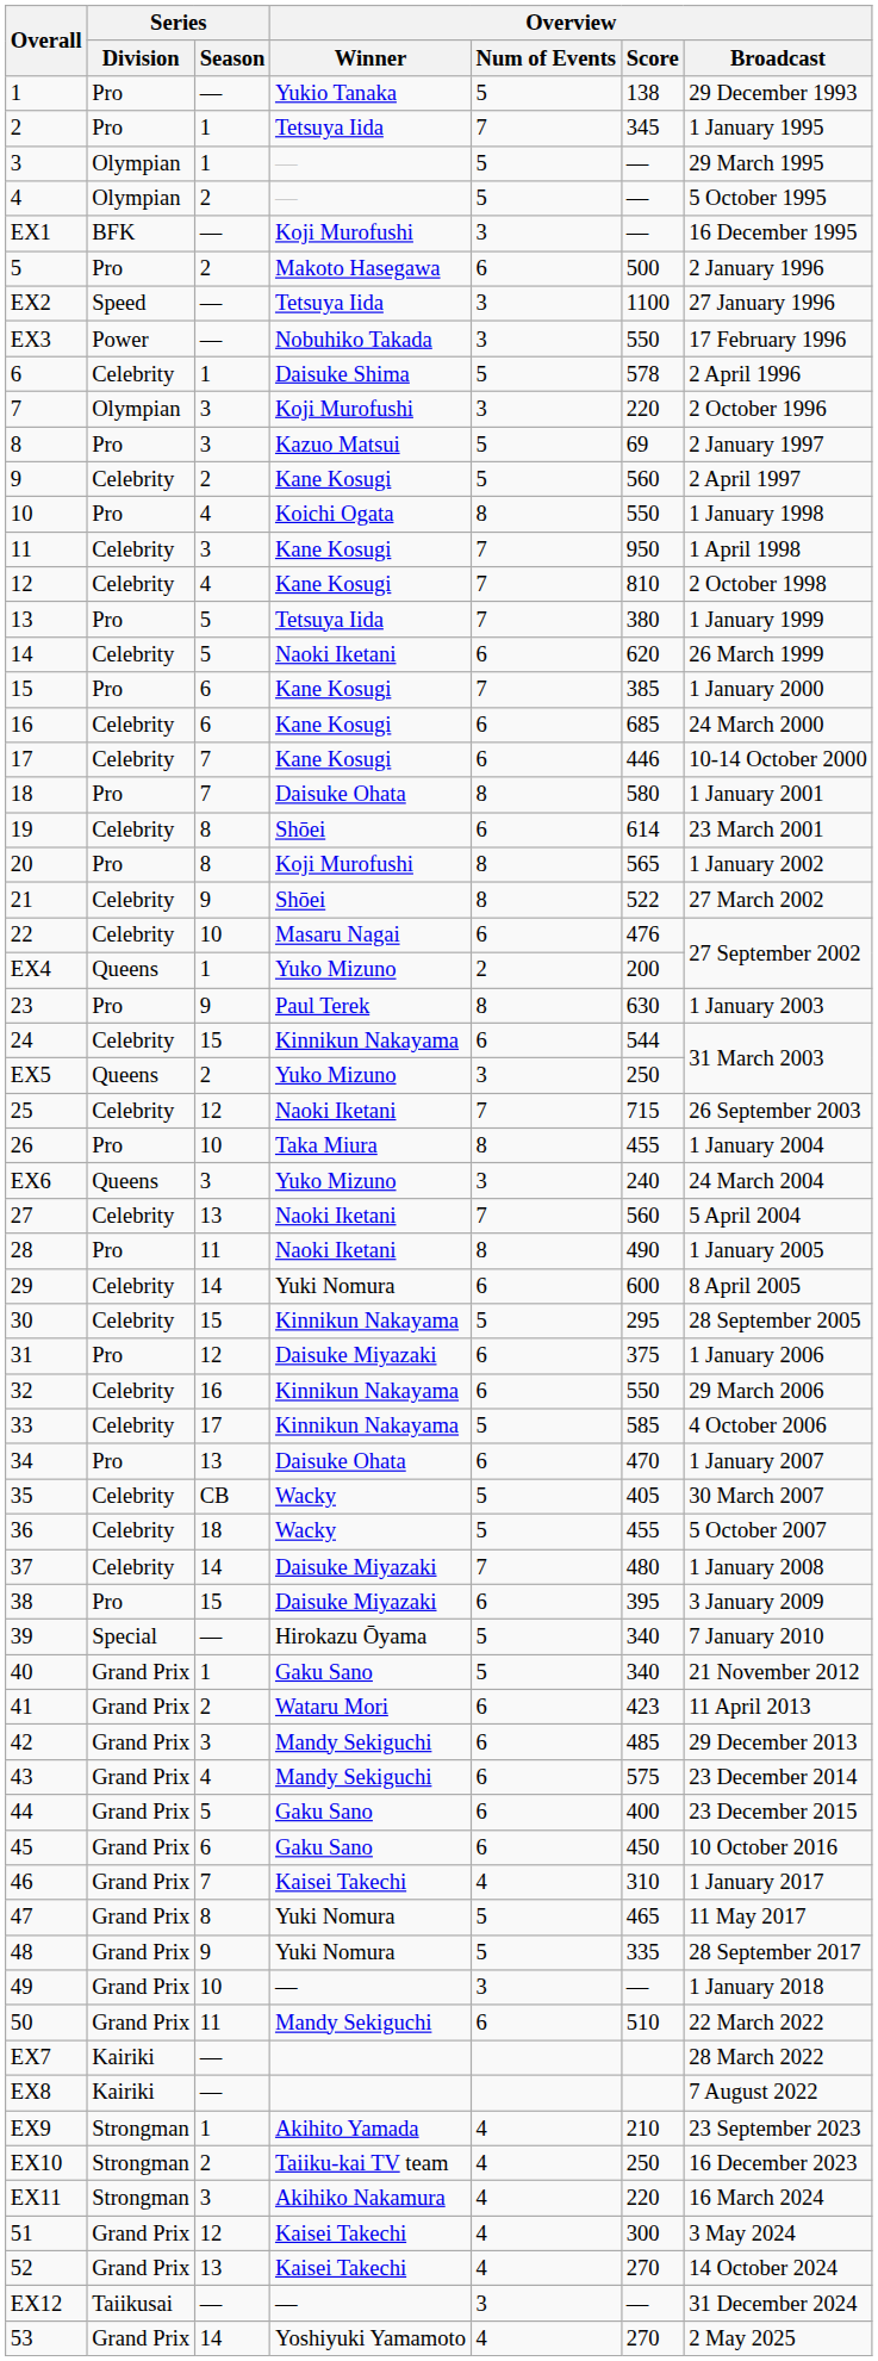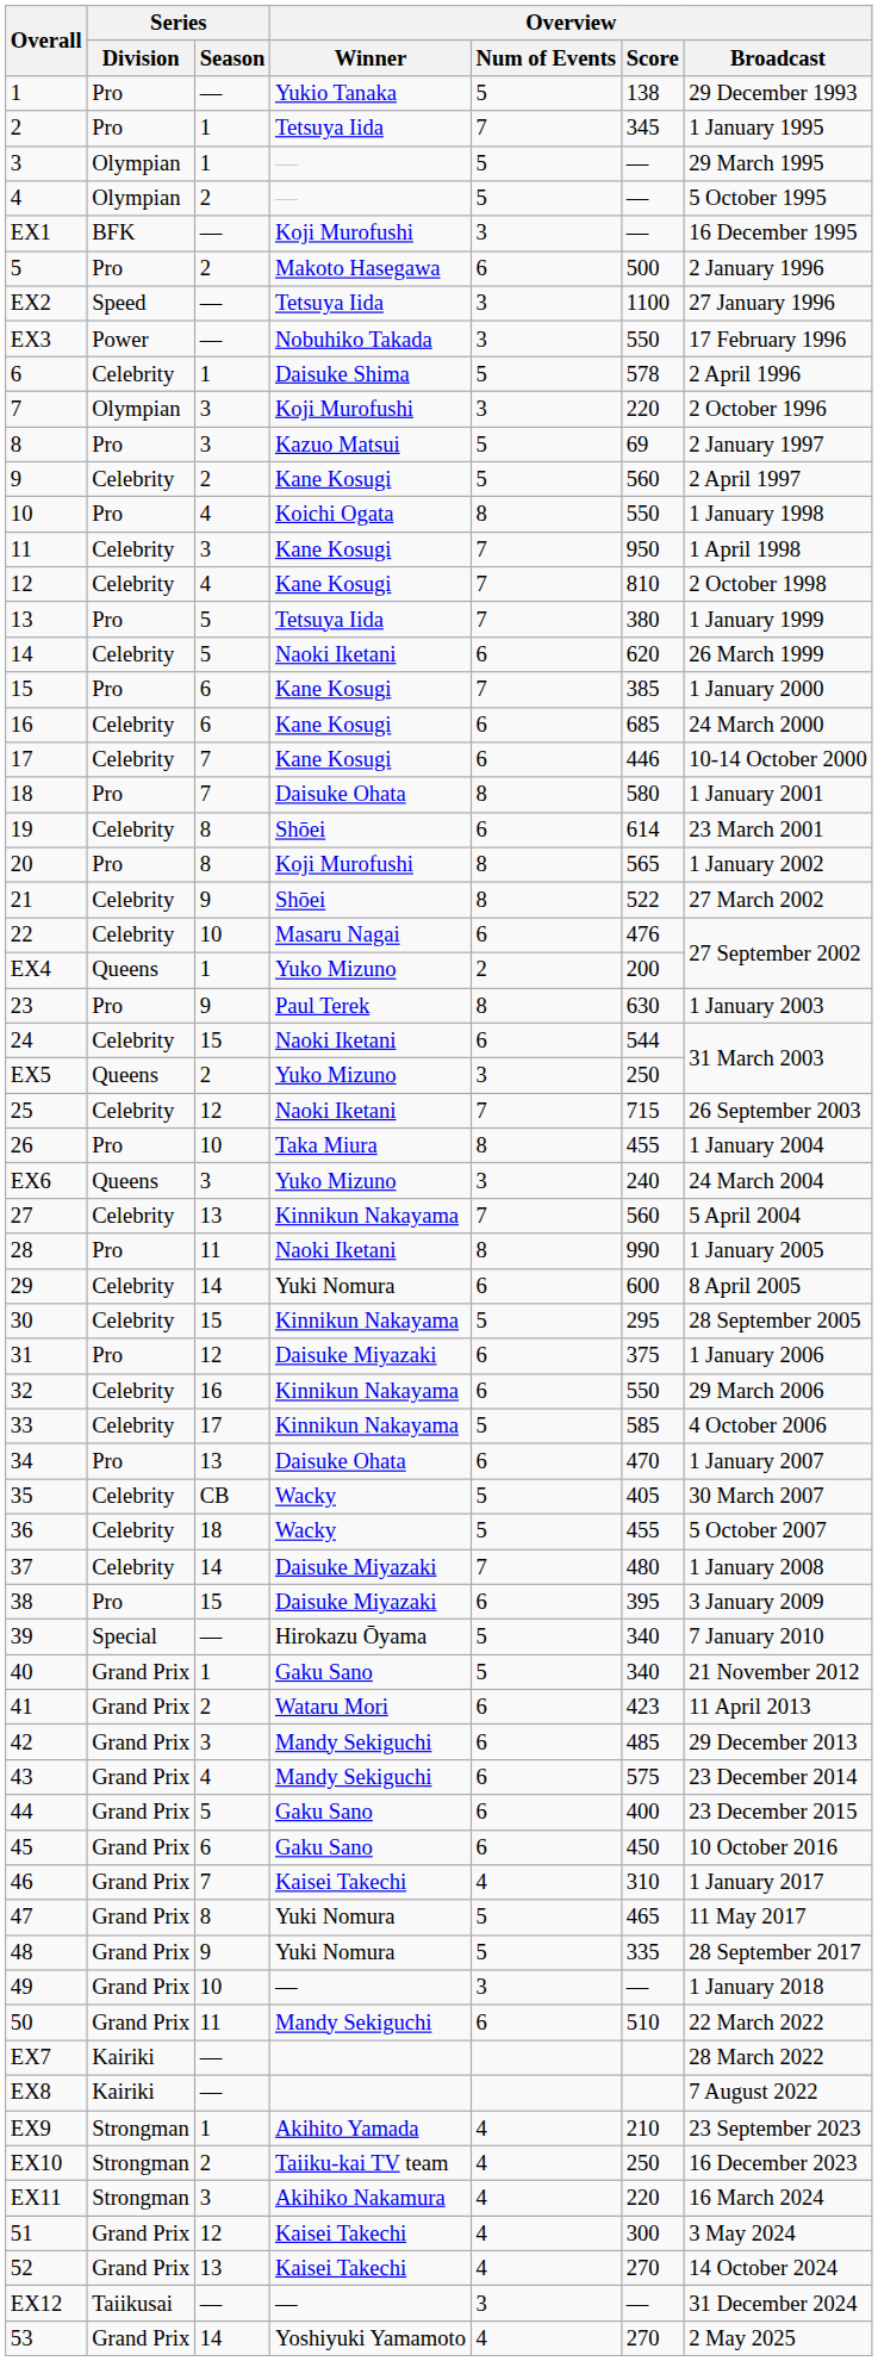 <table class="wikitable sortable defaultcenter">
 <tr>
 <th rowspan="2">Overall</th>
 <th colspan="2">Series</th>
 <th colspan="4">Overview</th>
 </tr>
 <tr>
 <th>Division</th>
 <th>Season</th>
 <th>Winner</th>
 <th>Num of Events</th>
 <th>Score</th>
 <th>Broadcast</th>
 </tr>
 <tr>
 <td>1</td>
 <td>Pro</td>
 <td>—</td>
 <td><a href='#'>Yukio Tanaka</a></td>
 <td>5</td>
 <td>138</td>
 <td>29 December 1993</td>
 </tr>
 <tr>
 <td>2</td>
 <td>Pro</td>
 <td>1</td>
 <td><a href='#'>Tetsuya Iida</a></td>
 <td>7</td>
 <td>345</td>
 <td>1 January 1995</td>
 </tr>
 <tr>
 <td>3</td>
 <td>Olympian</td>
 <td>1</td>
 <td style="color:#ccc">—</td>
 <td>5</td>
 <td>—</td>
 <td>29 March 1995</td>
 </tr>
 <tr>
 <td>4</td>
 <td>Olympian</td>
 <td>2</td>
 <td style="color:#ccc">—</td>
 <td>5</td>
 <td>—</td>
 <td>5 October 1995</td>
 </tr>
 <tr>
 <td>EX1</td>
 <td>BFK</td>
 <td>—</td>
 <td><a href='#'>Koji Murofushi</a></td>
 <td>3</td>
 <td>—</td>
 <td>16 December 1995</td>
 </tr>
 <tr>
 <td>5</td>
 <td>Pro</td>
 <td>2</td>
 <td><a href='#'>Makoto Hasegawa</a></td>
 <td>6</td>
 <td>500</td>
 <td>2 January 1996</td>
 </tr>
 <tr>
 <td>EX2</td>
 <td>Speed</td>
 <td>—</td>
 <td><a href='#'>Tetsuya Iida</a></td>
 <td>3</td>
 <td>1100</td>
 <td>27 January 1996</td>
 </tr>
 <tr>
 <td>EX3</td>
 <td>Power</td>
 <td>—</td>
 <td><a href='#'>Nobuhiko Takada</a></td>
 <td>3</td>
 <td>550</td>
 <td>17 February 1996</td>
 </tr>
 <tr>
 <td>6</td>
 <td>Celebrity</td>
 <td>1</td>
 <td><a href='#'>Daisuke Shima</a></td>
 <td>5</td>
 <td>578</td>
 <td>2 April 1996</td>
 </tr>
 <tr>
 <td>7</td>
 <td>Olympian</td>
 <td>3</td>
 <td style="color:#ccc"><a href='#'>Koji Murofushi</a></td>
 <td>3</td>
 <td>220</td>
 <td>2 October 1996</td>
 </tr>
 <tr>
 <td>8</td>
 <td>Pro</td>
 <td>3</td>
 <td><a href='#'>Kazuo Matsui</a></td>
 <td>5</td>
 <td>69</td>
 <td>2 January 1997</td>
 </tr>
 <tr>
 <td>9</td>
 <td>Celebrity</td>
 <td>2</td>
 <td><a href='#'>Kane Kosugi</a></td>
 <td>5</td>
 <td>560</td>
 <td>2 April 1997</td>
 </tr>
 <tr>
 <td>10</td>
 <td>Pro</td>
 <td>4</td>
 <td><a href='#'>Koichi Ogata</a></td>
 <td>8</td>
 <td>550</td>
 <td>1 January 1998</td>
 </tr>
 <tr>
 <td>11</td>
 <td>Celebrity</td>
 <td>3</td>
 <td><a href='#'>Kane Kosugi</a></td>
 <td>7</td>
 <td>950</td>
 <td>1 April 1998</td>
 </tr>
 <tr>
 <td>12</td>
 <td>Celebrity</td>
 <td>4</td>
 <td><a href='#'>Kane Kosugi</a></td>
 <td>7</td>
 <td>810</td>
 <td>2 October 1998</td>
 </tr>
 <tr>
 <td>13</td>
 <td>Pro</td>
 <td>5</td>
 <td><a href='#'>Tetsuya Iida</a></td>
 <td>7</td>
 <td>380</td>
 <td>1 January 1999</td>
 </tr>
 <tr>
 <td>14</td>
 <td>Celebrity</td>
 <td>5</td>
 <td><a href='#'>Naoki Iketani</a></td>
 <td>6</td>
 <td>620</td>
 <td>26 March 1999</td>
 </tr>
 <tr>
 <td>15</td>
 <td>Pro</td>
 <td>6</td>
 <td><a href='#'>Kane Kosugi</a></td>
 <td>7</td>
 <td>385</td>
 <td>1 January 2000</td>
 </tr>
 <tr>
 <td>16</td>
 <td>Celebrity</td>
 <td>6</td>
 <td><a href='#'>Kane Kosugi</a></td>
 <td>6</td>
 <td>685</td>
 <td>24 March 2000</td>
 </tr>
 <tr>
 <td>17</td>
 <td>Celebrity</td>
 <td>7</td>
 <td><a href='#'>Kane Kosugi</a></td>
 <td>6</td>
 <td>446</td>
 <td>10-14 October 2000</td>
 </tr>
 <tr>
 <td>18</td>
 <td>Pro</td>
 <td>7</td>
 <td><a href='#'>Daisuke Ohata</a></td>
 <td>8</td>
 <td>580</td>
 <td>1 January 2001</td>
 </tr>
 <tr>
 <td>19</td>
 <td>Celebrity</td>
 <td>8</td>
 <td><a href='#'>Shōei</a></td>
 <td>6</td>
 <td>614</td>
 <td>23 March 2001</td>
 </tr>
 <tr>
 <td>20</td>
 <td>Pro</td>
 <td>8</td>
 <td><a href='#'>Koji Murofushi</a></td>
 <td>8</td>
 <td>565</td>
 <td>1 January 2002</td>
 </tr>
 <tr>
 <td>21</td>
 <td>Celebrity</td>
 <td>9</td>
 <td><a href='#'>Shōei</a></td>
 <td>8</td>
 <td>522</td>
 <td>27 March 2002</td>
 </tr>
 <tr>
 <td>22</td>
 <td>Celebrity</td>
 <td>10</td>
 <td><a href='#'>Masaru Nagai</a></td>
 <td>6</td>
 <td>476</td>
 <td rowspan="2">27 September 2002</td>
 </tr>
 <tr>
 <td>EX4</td>
 <td>Queens</td>
 <td>1</td>
 <td><a href='#'>Yuko Mizuno</a></td>
 <td>2</td>
 <td>200</td>
 </tr>
 <tr>
 <td>23</td>
 <td>Pro</td>
 <td>9</td>
 <td><a href='#'>Paul Terek</a></td>
 <td>8</td>
 <td>630</td>
 <td>1 January 2003</td>
 </tr>
 <tr>
 <td>24</td>
 <td>Celebrity</td>
 <td>15</td>
-<td><a href='#'>Kinnikun Nakayama</a></td>
+<td><a href='#'>Naoki Iketani</a></td>
 <td>6</td>
 <td>544</td>
 <td rowspan="2">31 March 2003</td>
 </tr>
 <tr>
 <td>EX5</td>
 <td>Queens</td>
 <td>2</td>
 <td><a href='#'>Yuko Mizuno</a></td>
 <td>3</td>
 <td>250</td>
 </tr>
 <tr>
 <td>25</td>
 <td>Celebrity</td>
 <td>12</td>
 <td><a href='#'>Naoki Iketani</a></td>
 <td>7</td>
 <td>715</td>
 <td>26 September 2003</td>
 </tr>
 <tr>
 <td>26</td>
 <td>Pro</td>
 <td>10</td>
 <td><a href='#'>Taka Miura</a></td>
 <td>8</td>
 <td>455</td>
 <td>1 January 2004</td>
 </tr>
 <tr>
 <td>EX6</td>
 <td>Queens</td>
 <td>3</td>
 <td><a href='#'>Yuko Mizuno</a></td>
 <td>3</td>
 <td>240</td>
 <td>24 March 2004</td>
 </tr>
 <tr>
 <td>27</td>
 <td>Celebrity</td>
 <td>13</td>
-<td><a href='#'>Naoki Iketani</a></td>
+<td><a href='#'>Kinnikun Nakayama</a></td>
 <td>7</td>
 <td>560</td>
 <td>5 April 2004</td>
 </tr>
 <tr>
 <td>28</td>
 <td>Pro</td>
 <td>11</td>
 <td><a href='#'>Naoki Iketani</a></td>
 <td>8</td>
-<td>490</td>
+<td>990</td>
 <td>1 January 2005</td>
 </tr>
 <tr>
 <td>29</td>
 <td>Celebrity</td>
 <td>14</td>
 <td>Yuki Nomura</td>
 <td>6</td>
 <td>600</td>
 <td>8 April 2005</td>
 </tr>
 <tr>
 <td>30</td>
 <td>Celebrity</td>
 <td>15</td>
 <td><a href='#'>Kinnikun Nakayama</a></td>
 <td>5</td>
 <td>295</td>
 <td>28 September 2005</td>
 </tr>
 <tr>
 <td>31</td>
 <td>Pro</td>
 <td>12</td>
 <td><a href='#'>Daisuke Miyazaki</a></td>
 <td>6</td>
 <td>375</td>
 <td>1 January 2006</td>
 </tr>
 <tr>
 <td>32</td>
 <td>Celebrity</td>
 <td>16</td>
 <td><a href='#'>Kinnikun Nakayama</a></td>
 <td>6</td>
 <td>550</td>
 <td>29 March 2006</td>
 </tr>
 <tr>
 <td>33</td>
 <td>Celebrity</td>
 <td>17</td>
 <td><a href='#'>Kinnikun Nakayama</a></td>
 <td>5</td>
 <td>585</td>
 <td>4 October 2006</td>
 </tr>
 <tr>
 <td>34</td>
 <td>Pro</td>
 <td>13</td>
 <td><a href='#'>Daisuke Ohata</a></td>
 <td>6</td>
 <td>470</td>
 <td>1 January 2007</td>
 </tr>
 <tr>
 <td>35</td>
 <td>Celebrity</td>
 <td>CB</td>
 <td><a href='#'>Wacky</a></td>
 <td>5</td>
 <td>405</td>
 <td>30 March 2007</td>
 </tr>
 <tr>
 <td>36</td>
 <td>Celebrity</td>
 <td>18</td>
 <td><a href='#'>Wacky</a></td>
 <td>5</td>
 <td>455</td>
 <td>5 October 2007</td>
 </tr>
 <tr>
 <td>37</td>
 <td>Celebrity</td>
 <td>14</td>
 <td><a href='#'>Daisuke Miyazaki</a></td>
 <td>7</td>
 <td>480</td>
 <td>1 January 2008</td>
 </tr>
 <tr>
 <td>38</td>
 <td>Pro</td>
 <td>15</td>
 <td><a href='#'>Daisuke Miyazaki</a></td>
 <td>6</td>
 <td>395</td>
 <td>3 January 2009</td>
 </tr>
 <tr>
 <td>39</td>
 <td>Special</td>
 <td>—</td>
 <td>Hirokazu Ōyama</td>
 <td>5</td>
 <td>340</td>
 <td>7 January 2010</td>
 </tr>
 <tr>
 <td>40</td>
 <td>Grand Prix</td>
 <td>1</td>
 <td><a href='#'>Gaku Sano</a></td>
 <td>5</td>
 <td>340</td>
 <td>21 November 2012</td>
 </tr>
 <tr>
 <td>41</td>
 <td>Grand Prix</td>
 <td>2</td>
 <td><a href='#'>Wataru Mori</a></td>
 <td>6</td>
 <td>423</td>
 <td>11 April 2013</td>
 </tr>
 <tr>
 <td>42</td>
 <td>Grand Prix</td>
 <td>3</td>
 <td><a href='#'>Mandy Sekiguchi</a></td>
 <td>6</td>
 <td>485</td>
 <td>29 December 2013</td>
 </tr>
 <tr>
 <td>43</td>
 <td>Grand Prix</td>
 <td>4</td>
 <td><a href='#'>Mandy Sekiguchi</a></td>
 <td>6</td>
 <td>575</td>
 <td>23 December 2014</td>
 </tr>
 <tr>
 <td>44</td>
 <td>Grand Prix</td>
 <td>5</td>
 <td><a href='#'>Gaku Sano</a></td>
 <td>6</td>
 <td>400</td>
 <td>23 December 2015</td>
 </tr>
 <tr>
 <td>45</td>
 <td>Grand Prix</td>
 <td>6</td>
 <td><a href='#'>Gaku Sano</a></td>
 <td>6</td>
 <td>450</td>
 <td>10 October 2016</td>
 </tr>
 <tr>
 <td>46</td>
 <td>Grand Prix</td>
 <td>7</td>
 <td><a href='#'>Kaisei Takechi</a></td>
 <td>4</td>
 <td>310</td>
 <td>1 January 2017</td>
 </tr>
 <tr>
 <td>47</td>
 <td>Grand Prix</td>
 <td>8</td>
 <td>Yuki Nomura</td>
 <td>5</td>
 <td>465</td>
 <td>11 May 2017</td>
 </tr>
 <tr>
 <td>48</td>
 <td>Grand Prix</td>
 <td>9</td>
 <td>Yuki Nomura</td>
 <td>5</td>
 <td>335</td>
 <td>28 September 2017</td>
 </tr>
 <tr>
 <td>49</td>
 <td>Grand Prix</td>
 <td>10</td>
 <td>—</td>
 <td>3</td>
 <td>—</td>
 <td>1 January 2018</td>
 </tr>
 <tr>
 <td>50</td>
 <td>Grand Prix</td>
 <td>11</td>
 <td><a href='#'>Mandy Sekiguchi</a></td>
 <td>6</td>
 <td>510</td>
 <td>22 March 2022</td>
 </tr>
 <tr>
 <td>EX7</td>
 <td>Kairiki</td>
 <td>—</td>
 <td></td>
 <td></td>
 <td></td>
 <td>28 March 2022</td>
 </tr>
 <tr>
 <td>EX8</td>
 <td>Kairiki</td>
 <td>—</td>
 <td></td>
 <td></td>
 <td></td>
 <td>7 August 2022</td>
 </tr>
 <tr>
 <td>EX9</td>
 <td>Strongman</td>
 <td>1</td>
 <td><a href='#'>Akihito Yamada</a></td>
 <td>4</td>
 <td>210</td>
 <td>23 September 2023</td>
 </tr>
 <tr>
 <td>EX10</td>
 <td>Strongman</td>
 <td>2</td>
 <td><a href='#'>Taiiku-kai TV</a> team</td>
 <td>4</td>
 <td>250</td>
 <td>16 December 2023</td>
 </tr>
 <tr>
 <td>EX11</td>
 <td>Strongman</td>
 <td>3</td>
 <td><a href='#'>Akihiko Nakamura</a></td>
 <td>4</td>
 <td>220</td>
 <td>16 March 2024</td>
 </tr>
 <tr>
 <td>51</td>
 <td>Grand Prix</td>
 <td>12</td>
 <td><a href='#'>Kaisei Takechi</a></td>
 <td>4</td>
 <td>300</td>
 <td>3 May 2024</td>
 </tr>
 <tr>
 <td>52</td>
 <td>Grand Prix</td>
 <td>13</td>
 <td><a href='#'>Kaisei Takechi</a></td>
 <td>4</td>
 <td>270</td>
 <td>14 October 2024</td>
 </tr>
 <tr>
 <td>EX12</td>
 <td>Taiikusai</td>
 <td>—</td>
 <td>—</td>
 <td>3</td>
 <td>—</td>
 <td>31 December 2024</td>
 </tr>
 <tr>
 <td>53</td>
 <td>Grand Prix</td>
 <td>14</td>
 <td>Yoshiyuki Yamamoto</td>
 <td>4</td>
 <td>270</td>
 <td>2 May 2025</td>
 </tr>
 </table>
